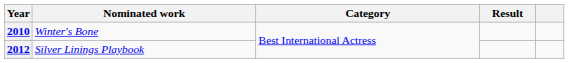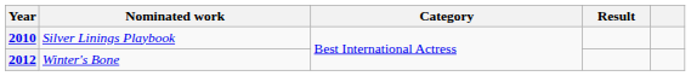 <table class="wikitable plainrowheaders">
 <tr>
 <th scope="col" style="width:5%;">Year</th>
 <th scope="col" style="width:40%;">Nominated work</th>
 <th scope="col" style="width:40%;">Category</th>
 <th scope="col" style="width:10%;">Result</th>
 <th scope="col" style="width:5%;"></th>
 </tr>
 <tr>
 <th scope="row" style="text-align:center;"><a href='#'>2010</a></th>
-<td style="text-align:left;"><em><a href='#'>Winter's Bone</a></em></td>
+<td style="text-align:left;"><em><a href='#'>Silver Linings Playbook</a></em></td>
 <td rowspan="2"><a href='#'>Best International Actress</a></td>
 <td></td>
 <td style="text-align:center;"></td>
 </tr>
 <tr>
 <th scope="row" style="text-align:center;"><a href='#'>2012</a></th>
-<td style="text-align:left;"><em><a href='#'>Silver Linings Playbook</a></em></td>
+<td style="text-align:left;"><em><a href='#'>Winter's Bone</a></em></td>
 <td></td>
 <td style="text-align:center;"></td>
 </tr>
 </table>
